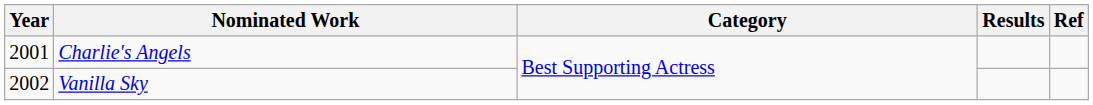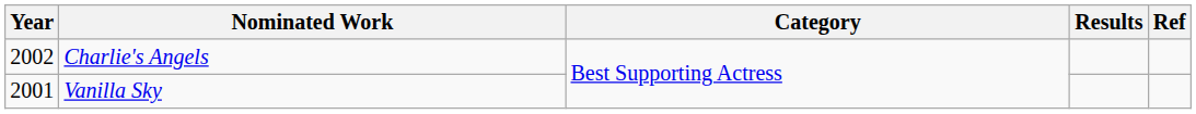 <table class="wikitable">
 <tr>
 <th scope="col" style="width:1em;">Year</th>
 <th scope="col" style="width:35em;">Nominated Work</th>
 <th scope="col" style="width:35em;">Category</th>
 <th scope="col" style="width:1em;">Results</th>
 <th scope="col" style="width:1em;">Ref</th>
 </tr>
 <tr>
-<td>2001</td>
+<td>2002</td>
 <td><em><a href='#'>Charlie's Angels</a></em></td>
 <td rowspan="2"><a href='#'>Best Supporting Actress</a></td>
 <td></td>
 <td></td>
 </tr>
 <tr>
-<td>2002</td>
+<td>2001</td>
 <td><em><a href='#'>Vanilla Sky</a></em></td>
 <td></td>
 <td></td>
 </tr>
 </table>
